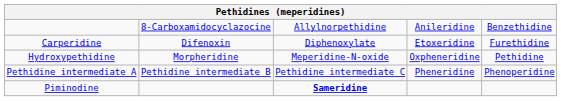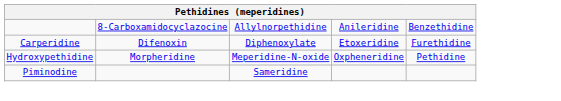 <table class="wikitable" style="font-size:smaller; text-align:center">
 <tr>
 <th colspan="5">Pethidines (meperidines)</th>
 </tr>
 <tr>
 <td></td>
 <td> <a href='#'>8-Carboxamidocyclazocine</a></td>
 <td> <a href='#'>Allylnorpethidine</a></td>
 <td> <a href='#'>Anileridine</a></td>
 <td> <a href='#'>Benzethidine</a></td>
 </tr>
 <tr>
 <td> <a href='#'>Carperidine</a></td>
 <td> <a href='#'>Difenoxin</a></td>
 <td> <a href='#'>Diphenoxylate</a></td>
 <td> <a href='#'>Etoxeridine</a></td>
 <td> <a href='#'>Furethidine</a></td>
 </tr>
 <tr>
 <td> <a href='#'>Hydroxypethidine</a></td>
 <td> <a href='#'>Morpheridine</a></td>
 <td> <a href='#'>Meperidine-N-oxide</a></td>
 <td> <a href='#'>Oxpheneridine</a></td>
 <td> <a href='#'>Pethidine</a></td>
 </tr>
 <tr>
-<td> <a href='#'>Pethidine intermediate A</a></td>
-<td> <a href='#'>Pethidine intermediate B</a></td>
-<td> <a href='#'>Pethidine intermediate C</a></td>
-<td> <a href='#'>Pheneridine</a></td>
-<td> <a href='#'>Phenoperidine</a></td>
-</tr>
-<tr>
 <td> <a href='#'>Piminodine</a></td>
 <td></td>
-<td><strong> <a href='#'>Sameridine</a></strong></td>
+<td> <a href='#'>Sameridine</a></td>
 <td></td>
 </tr>
 </table>
